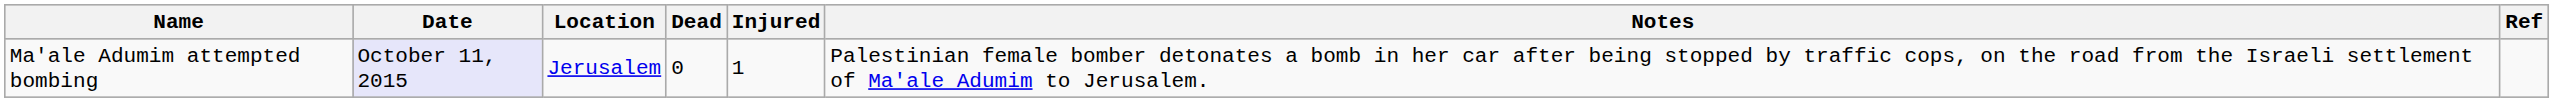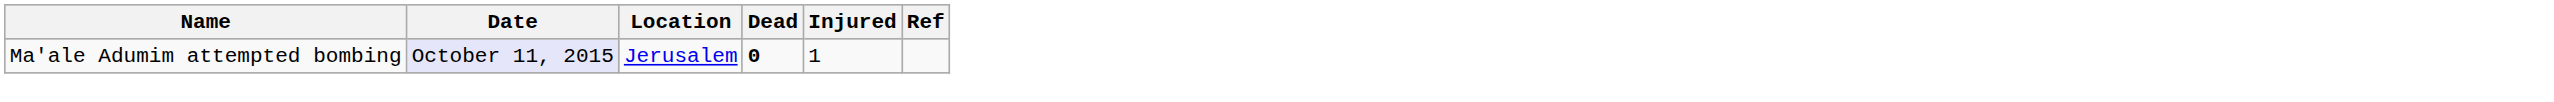 <table class="wikitable">
 <tr>
 <th>Name</th>
 <th>Date</th>
 <th>Location</th>
 <th>Dead</th>
 <th>Injured</th>
-<th>Notes</th>
 <th>Ref</th>
 </tr>
 <tr>
 <td>Ma'ale Adumim attempted bombing</td>
 <td style="background: lavender;">October 11, 2015</td>
 <td><a href='#'>Jerusalem</a></td>
-<td>0</td>
+<td><strong>0</strong></td>
 <td>1</td>
-<td>Palestinian female bomber detonates a bomb in her car after being stopped by traffic cops, on the road from the Israeli settlement of <a href='#'>Ma'ale Adumim</a> to Jerusalem.</td>
 <td></td>
 </tr>
 </table>
